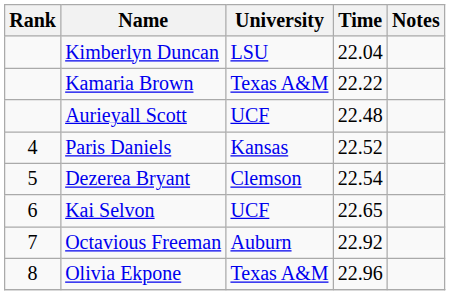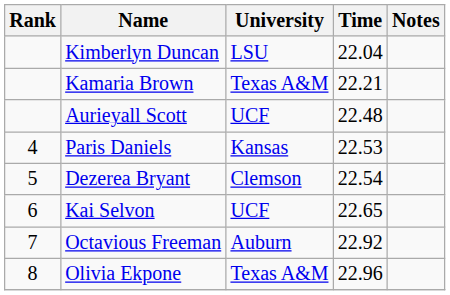 <table class="wikitable sortable" style="text-align:center">
 <tr>
 <th>Rank</th>
 <th>Name</th>
 <th>University</th>
 <th>Time</th>
 <th>Notes</th>
 </tr>
 <tr>
 <td></td>
 <td align=left><a href='#'>Kimberlyn Duncan</a></td>
 <td align=left><a href='#'>LSU</a></td>
 <td>22.04</td>
 <td></td>
 </tr>
 <tr>
 <td></td>
 <td align=left><a href='#'>Kamaria Brown</a></td>
 <td align=left><a href='#'>Texas A&M</a></td>
-<td>22.22</td>
+<td>22.21</td>
 <td></td>
 </tr>
 <tr>
 <td></td>
 <td align=left><a href='#'>Aurieyall Scott</a></td>
 <td align=left><a href='#'>UCF</a></td>
 <td>22.48</td>
 <td></td>
 </tr>
 <tr>
 <td>4</td>
 <td align=left><a href='#'>Paris Daniels</a></td>
 <td align=left><a href='#'>Kansas</a></td>
-<td>22.52</td>
+<td>22.53</td>
 <td></td>
 </tr>
 <tr>
 <td>5</td>
 <td align=left><a href='#'>Dezerea Bryant</a></td>
 <td align=left><a href='#'>Clemson</a></td>
 <td>22.54</td>
 <td></td>
 </tr>
 <tr>
 <td>6</td>
 <td align=left><a href='#'>Kai Selvon</a> </td>
 <td align=left><a href='#'>UCF</a></td>
 <td>22.65</td>
 <td></td>
 </tr>
 <tr>
 <td>7</td>
 <td align=left><a href='#'>Octavious Freeman</a></td>
 <td align=left><a href='#'>Auburn</a></td>
 <td>22.92</td>
 <td></td>
 </tr>
 <tr>
 <td>8</td>
 <td align=left><a href='#'>Olivia Ekpone</a></td>
 <td align=left><a href='#'>Texas A&M</a></td>
 <td>22.96</td>
 <td></td>
 </tr>
 <tr>
 </tr>
 </table>
